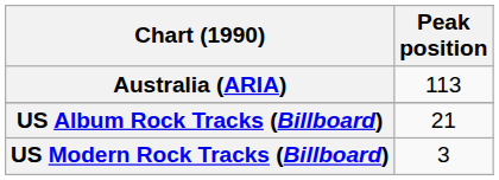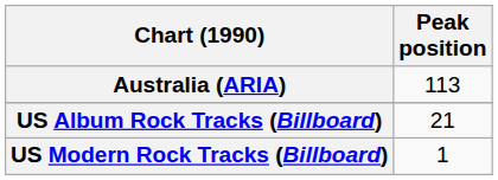 <table class="wikitable sortable plainrowheaders" style="text-align:center">
 <tr>
 <th scope="col">Chart (1990)</th>
 <th scope="col">Peak<br>position</th>
 </tr>
 <tr>
 <th scope="row">Australia (<a href='#'>ARIA</a>)</th>
 <td>113</td>
 </tr>
 <tr>
 </tr>
 <tr>
 </tr>
 <tr>
 </tr>
 <tr>
 </tr>
 <tr>
 <th scope="row">US <a href='#'>Album Rock Tracks</a> (<em><a href='#'>Billboard</a></em>)</th>
 <td>21</td>
 </tr>
 <tr>
 <th scope="row">US <a href='#'>Modern Rock Tracks</a> (<em><a href='#'>Billboard</a></em>)</th>
-<td>3</td>
+<td>1</td>
 </tr>
 </table>
